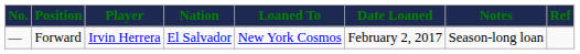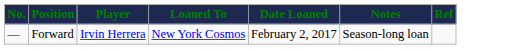 <table class="wikitable" style="text-align:left">
 <tr>
 <th style="background:#1D2951;color:green">No.</th>
 <th style="background:#1D2951;color:green">Position</th>
 <th style="background:#1D2951;color:green">Player</th>
-<th style="background:#1D2951;color:green">Nation</th>
 <th style="background:#1D2951;color:green">Loaned To</th>
 <th style="background:#1D2951;color:green">Date Loaned</th>
 <th style="background:#1D2951;color:green">Notes</th>
 <th style="background:#1D2951;color:green">Ref</th>
 </tr>
 <tr>
 <td>—</td>
 <td>Forward</td>
 <td><a href='#'>Irvin Herrera</a></td>
-<td> <a href='#'>El Salvador</a></td>
 <td> <a href='#'>New York Cosmos</a></td>
 <td>February 2, 2017</td>
 <td>Season-long loan</td>
 <td></td>
 </tr>
 </table>
